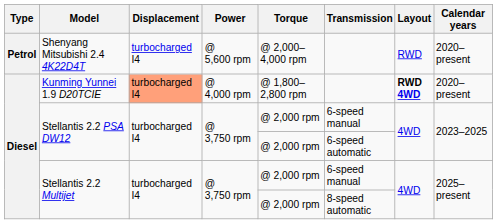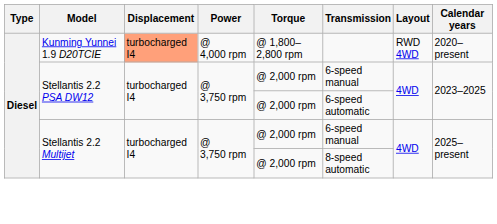 <table class="wikitable" style="text-align:left; font-size:80%;">
 <tr>
 <th>Type</th>
 <th>Model</th>
 <th>Displacement</th>
 <th>Power</th>
 <th>Torque</th>
 <th width="12%">Transmission</th>
 <th>Layout</th>
 <th>Calendar years</th>
 </tr>
 <tr>
-<th>Petrol</th>
-<td>Shenyang Mitsubishi 2.4 <em><a href='#'>4K22D4T</a></em></td>
-<td> <a href='#'>turbocharged</a> I4</td>
-<td> @ 5,600 rpm</td>
-<td> @ 2,000–4,000 rpm</td>
-<td></td>
-<td><a href='#'>RWD</a></td>
-<td>2020–present</td>
-</tr>
-<tr>
 <th rowspan="5">Diesel</th>
 <td><a href='#'>Kunming Yunnei</a> 1.9 <em>D20TCIE</em></td>
 <td style="background: lightsalmon;"> turbocharged I4</td>
 <td> @ 4,000 rpm</td>
 <td> @ 1,800–2,800 rpm</td>
 <td></td>
-<td><strong>RWD<br><a href='#'>4WD</a></strong></td>
+<td>RWD<br><a href='#'>4WD</a></td>
 <td>2020–present</td>
 </tr>
 <tr>
 <td rowspan="2">Stellantis 2.2 <em><a href='#'>PSA DW12</a></em></td>
 <td rowspan="2"> turbocharged I4</td>
 <td rowspan="2"> @ 3,750 rpm</td>
 <td> @ 2,000 rpm</td>
 <td>6-speed manual</td>
 <td rowspan="2"><a href='#'>4WD</a></td>
 <td rowspan="2">2023–2025</td>
 </tr>
 <tr>
 <td> @ 2,000 rpm</td>
 <td>6-speed automatic</td>
 </tr>
 <tr>
 <td rowspan="2">Stellantis 2.2 <em><a href='#'>Multijet</a></em></td>
 <td rowspan="2"> turbocharged I4</td>
 <td rowspan="2"> @ 3,750 rpm</td>
 <td> @ 2,000 rpm</td>
 <td>6-speed manual</td>
 <td rowspan="2"><a href='#'>4WD</a></td>
 <td rowspan="2">2025–present</td>
 </tr>
 <tr>
 <td> @ 2,000 rpm</td>
 <td>8-speed automatic</td>
 </tr>
 </table>
